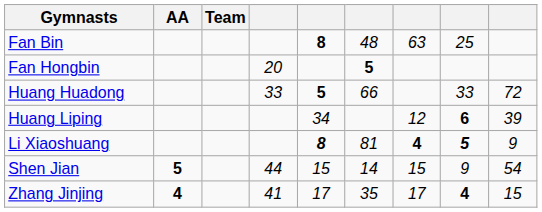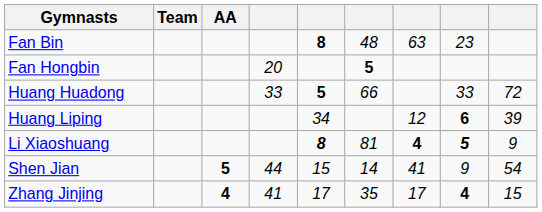 <table class="wikitable sortable collapsible autocollapse plainrowheaders" style="text-align:center; font-size:95%;">
 <tr>
 <th width=28% class=unsortable>Gymnasts</th>
+<th width=9% class=unsortable>Team</th>
 <th width=9% class=unsortable>AA</th>
-<th width=9% class=unsortable>Team</th>
 <th width=9% class=unsortable></th>
 <th width=9% class=unsortable></th>
 <th width=9% class=unsortable></th>
 <th width=9% class=unsortable></th>
 <th width=9% class=unsortable></th>
 <th width=9% class=unsortable></th>
 </tr>
 <tr>
 <td align=left><a href='#'>Fan Bin</a></td>
 <td></td>
 <td></td>
 <td></td>
 <td><strong>8</strong></td>
 <td><em>48</em></td>
 <td><em>63</em></td>
-<td><em>25</em></td>
+<td><em>23</em></td>
 <td></td>
 </tr>
 <tr>
 <td align=left><a href='#'>Fan Hongbin</a></td>
 <td></td>
 <td></td>
 <td><em>20</em></td>
 <td></td>
 <td><strong>5</strong></td>
 <td></td>
 <td></td>
 <td></td>
 </tr>
 <tr>
 <td align=left><a href='#'>Huang Huadong</a></td>
 <td></td>
 <td></td>
 <td><em>33</em></td>
 <td><strong>5</strong></td>
 <td><em>66</em></td>
 <td></td>
 <td><em>33</em></td>
 <td><em>72</em></td>
 </tr>
 <tr>
 <td align=left><a href='#'>Huang Liping</a></td>
 <td></td>
 <td></td>
 <td></td>
 <td><em>34</em></td>
 <td></td>
 <td><em>12</em></td>
 <td><strong>6</strong></td>
 <td><em>39</em></td>
 </tr>
 <tr>
 <td align=left><a href='#'>Li Xiaoshuang</a></td>
 <td></td>
 <td></td>
 <td></td>
 <td><strong><em>8</em></strong></td>
 <td><em>81</em></td>
 <td><strong>4</strong></td>
 <td><strong><em>5</em></strong></td>
 <td><em>9</em></td>
 </tr>
 <tr>
 <td align=left><a href='#'>Shen Jian</a></td>
+<td></td>
 <td><strong>5</strong></td>
-<td></td>
 <td><em>44</em></td>
 <td><em>15</em></td>
 <td><em>14</em></td>
-<td><em>15</em></td>
+<td><em>41</em></td>
 <td><em>9</em></td>
 <td><em>54</em></td>
 </tr>
 <tr>
 <td align=left><a href='#'>Zhang Jinjing</a></td>
+<td></td>
 <td><strong>4</strong></td>
-<td></td>
 <td><em>41</em></td>
 <td><em>17</em></td>
 <td><em>35</em></td>
 <td><em>17</em></td>
 <td><strong>4</strong></td>
 <td><em>15</em></td>
 </tr>
 </table>
